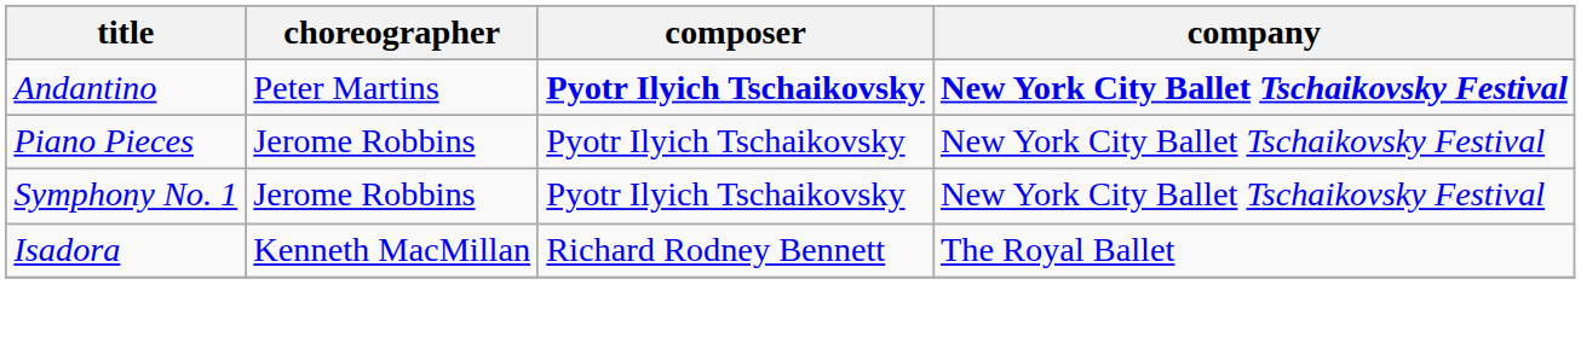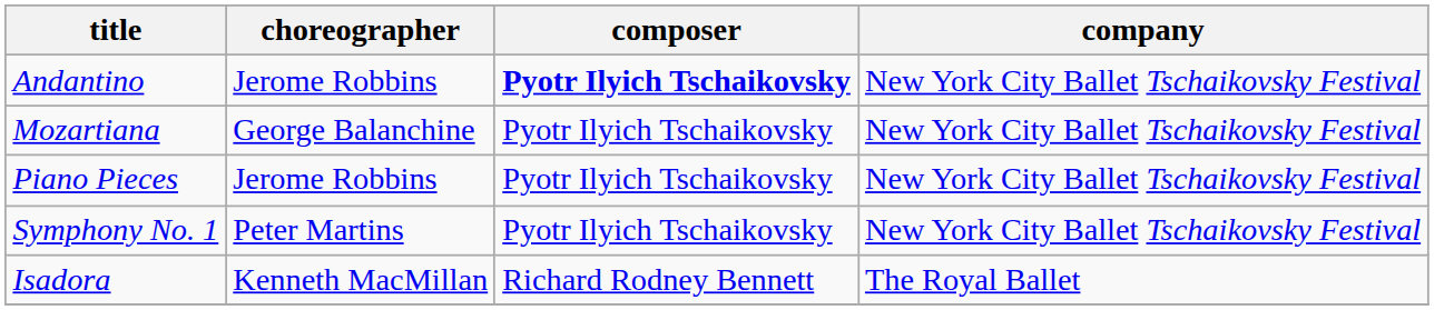 <table class="wikitable">
 <tr>
 <th>title</th>
 <th>choreographer</th>
 <th>composer</th>
 <th>company</th>
 </tr>
 <tr>
 <td><em><a href='#'>Andantino</a></em></td>
-<td><a href='#'>Peter Martins</a></td>
+<td><a href='#'>Jerome Robbins</a></td>
 <td><strong><a href='#'>Pyotr Ilyich Tschaikovsky</a></strong></td>
-<td><strong><a href='#'>New York City Ballet</a> <em><a href='#'>Tschaikovsky Festival</a></em></strong></td>
+<td><a href='#'>New York City Ballet</a> <em><a href='#'>Tschaikovsky Festival</a></em></td>
+</tr>
+<tr>
+<td><em><a href='#'>Mozartiana</a></em></td>
+<td><a href='#'>George Balanchine</a></td>
+<td><a href='#'>Pyotr Ilyich Tschaikovsky</a></td>
+<td><a href='#'>New York City Ballet</a> <em><a href='#'>Tschaikovsky Festival</a></em></td>
 </tr>
 <tr>
 <td><em><a href='#'>Piano Pieces</a></em></td>
 <td><a href='#'>Jerome Robbins</a></td>
 <td><a href='#'>Pyotr Ilyich Tschaikovsky</a></td>
 <td><a href='#'>New York City Ballet</a> <em><a href='#'>Tschaikovsky Festival</a></em></td>
 </tr>
 <tr>
 <td><em><a href='#'>Symphony No. 1</a></em></td>
-<td><a href='#'>Jerome Robbins</a></td>
+<td><a href='#'>Peter Martins</a></td>
 <td><a href='#'>Pyotr Ilyich Tschaikovsky</a></td>
 <td><a href='#'>New York City Ballet</a> <em><a href='#'>Tschaikovsky Festival</a></em></td>
 </tr>
 <tr>
 <td><em><a href='#'>Isadora</a></em></td>
 <td><a href='#'>Kenneth MacMillan</a></td>
 <td><a href='#'>Richard Rodney Bennett</a></td>
 <td><a href='#'>The Royal Ballet</a></td>
 </tr>
 <tr>
 </tr>
 </table>
